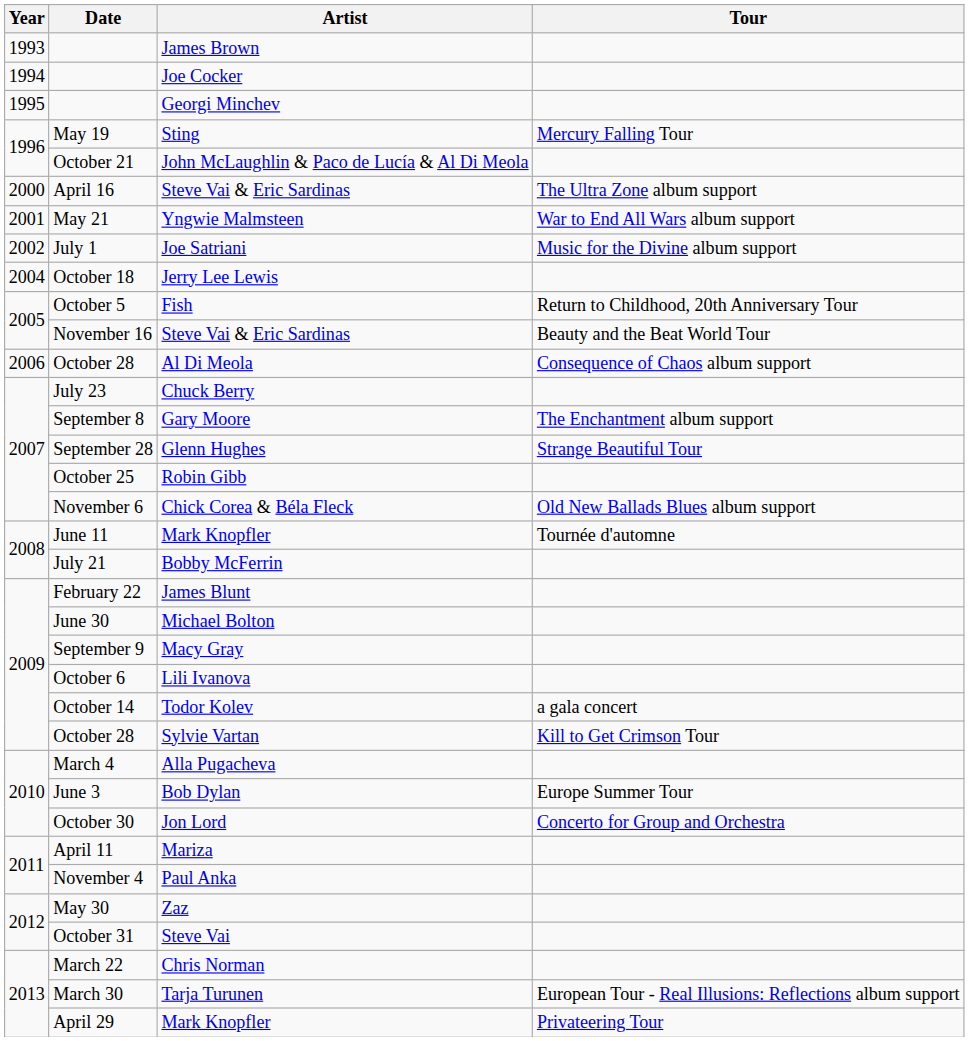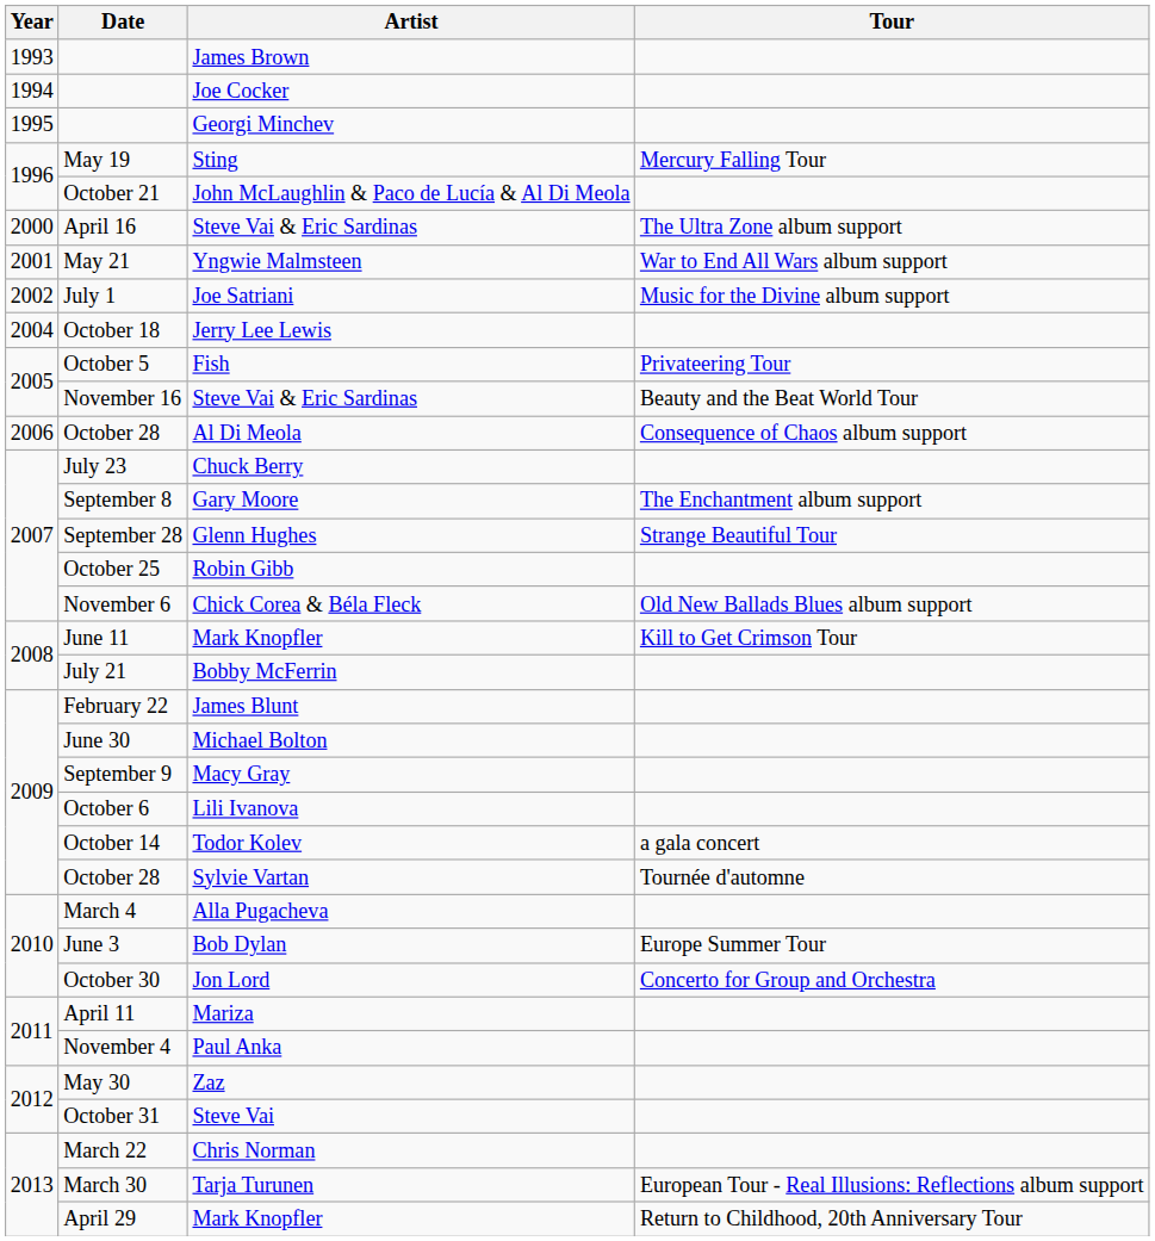 <table class = "wikitable sortable">
 <tr>
 <th>Year</th>
 <th>Date</th>
 <th>Artist</th>
 <th>Tour</th>
 </tr>
 <tr>
 <td>1993</td>
 <td></td>
 <td><a href='#'>James Brown</a></td>
 <td></td>
 </tr>
 <tr>
 <td>1994</td>
 <td></td>
 <td><a href='#'>Joe Cocker</a></td>
 <td></td>
 </tr>
 <tr>
 <td>1995</td>
 <td></td>
 <td><a href='#'>Georgi Minchev</a></td>
 <td></td>
 </tr>
 <tr>
 <td rowspan="2">1996</td>
 <td>May 19 </td>
 <td><a href='#'>Sting</a></td>
 <td><a href='#'>Mercury Falling</a> Tour</td>
 </tr>
 <tr>
 <td>October 21 </td>
 <td><a href='#'>John McLaughlin</a> & <a href='#'>Paco de Lucía</a> & <a href='#'>Al Di Meola</a></td>
 <td></td>
 </tr>
 <tr>
 <td>2000</td>
 <td>April 16 </td>
 <td><a href='#'>Steve Vai</a> & <a href='#'>Eric Sardinas</a></td>
 <td><a href='#'>The Ultra Zone</a> album support</td>
 </tr>
 <tr>
 <td>2001</td>
 <td>May 21 </td>
 <td><a href='#'>Yngwie Malmsteen</a></td>
 <td><a href='#'>War to End All Wars</a> album support</td>
 </tr>
 <tr>
 <td>2002</td>
 <td>July 1 </td>
 <td><a href='#'>Joe Satriani</a></td>
 <td><a href='#'>Music for the Divine</a> album support</td>
 </tr>
 <tr>
 <td>2004</td>
 <td>October 18 </td>
 <td><a href='#'>Jerry Lee Lewis</a></td>
 <td></td>
 </tr>
 <tr>
 <td rowspan="2">2005</td>
 <td>October 5 </td>
 <td><a href='#'>Fish</a></td>
-<td>Return to Childhood, 20th Anniversary Tour</td>
+<td><a href='#'>Privateering Tour</a></td>
 </tr>
 <tr>
 <td>November 16 </td>
 <td><a href='#'>Steve Vai</a> & <a href='#'>Eric Sardinas</a></td>
 <td>Beauty and the Beat World Tour</td>
 </tr>
 <tr>
 <td>2006</td>
 <td>October 28 </td>
 <td><a href='#'>Al Di Meola</a></td>
 <td><a href='#'>Consequence of Chaos</a> album support</td>
 </tr>
 <tr>
 <td rowspan="5">2007</td>
 <td>July 23</td>
 <td><a href='#'>Chuck Berry</a></td>
 <td></td>
 </tr>
 <tr>
 <td>September 8</td>
 <td><a href='#'>Gary Moore</a></td>
 <td><a href='#'>The Enchantment</a> album support</td>
 </tr>
 <tr>
 <td>September 28 </td>
 <td><a href='#'>Glenn Hughes</a></td>
 <td><a href='#'>Strange Beautiful Tour</a></td>
 </tr>
 <tr>
 <td>October 25</td>
 <td><a href='#'>Robin Gibb</a></td>
 <td></td>
 </tr>
 <tr>
 <td>November 6</td>
 <td><a href='#'>Chick Corea</a> & <a href='#'>Béla Fleck</a></td>
 <td><a href='#'>Old New Ballads Blues</a> album support</td>
 </tr>
 <tr>
 <td rowspan="2">2008</td>
 <td>June 11 </td>
 <td><a href='#'>Mark Knopfler</a></td>
-<td>Tournée d'automne</td>
+<td><a href='#'>Kill to Get Crimson</a> Tour</td>
 </tr>
 <tr>
 <td>July 21</td>
 <td><a href='#'>Bobby McFerrin</a></td>
 <td></td>
 </tr>
 <tr>
 <td rowspan="6">2009</td>
 <td>February 22</td>
 <td><a href='#'>James Blunt</a></td>
 <td></td>
 </tr>
 <tr>
 <td>June 30</td>
 <td><a href='#'>Michael Bolton</a></td>
 <td></td>
 </tr>
 <tr>
 <td>September 9</td>
 <td><a href='#'>Macy Gray</a></td>
 <td></td>
 </tr>
 <tr>
 <td>October 6</td>
 <td><a href='#'>Lili Ivanova</a></td>
 <td></td>
 </tr>
 <tr>
 <td>October 14 </td>
 <td><a href='#'>Todor Kolev</a></td>
 <td>a gala concert</td>
 </tr>
 <tr>
 <td>October 28 </td>
 <td><a href='#'>Sylvie Vartan</a></td>
-<td><a href='#'>Kill to Get Crimson</a> Tour</td>
+<td>Tournée d'automne</td>
 </tr>
 <tr>
 <td rowspan="3">2010</td>
 <td>March 4</td>
 <td><a href='#'>Alla Pugacheva</a></td>
 <td></td>
 </tr>
 <tr>
 <td>June 3 </td>
 <td><a href='#'>Bob Dylan</a></td>
 <td>Europe Summer Tour</td>
 </tr>
 <tr>
 <td>October 30</td>
 <td><a href='#'>Jon Lord</a></td>
 <td><a href='#'>Concerto for Group and Orchestra</a></td>
 </tr>
 <tr>
 <td rowspan="2">2011</td>
 <td>April 11</td>
 <td><a href='#'>Mariza</a></td>
 <td></td>
 </tr>
 <tr>
 <td>November 4</td>
 <td><a href='#'>Paul Anka</a></td>
 <td></td>
 </tr>
 <tr>
 <td rowspan="2">2012</td>
 <td>May 30</td>
 <td><a href='#'>Zaz</a></td>
 <td></td>
 </tr>
 <tr>
 <td>October 31 </td>
 <td><a href='#'>Steve Vai</a></td>
 <td></td>
 </tr>
 <tr>
 <td rowspan="3">2013</td>
 <td>March 22</td>
 <td><a href='#'>Chris Norman</a></td>
 <td></td>
 </tr>
 <tr>
 <td>March 30 </td>
 <td><a href='#'>Tarja Turunen</a></td>
 <td>European Tour - <a href='#'>Real Illusions: Reflections</a> album support</td>
 </tr>
 <tr>
 <td>April 29 </td>
 <td><a href='#'>Mark Knopfler</a></td>
-<td><a href='#'>Privateering Tour</a></td>
+<td>Return to Childhood, 20th Anniversary Tour</td>
 </tr>
 <tr>
 </tr>
 </table>
